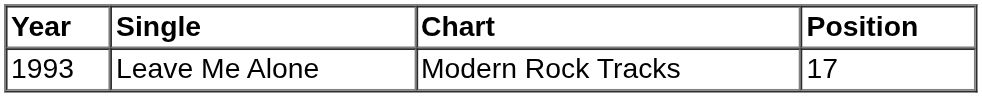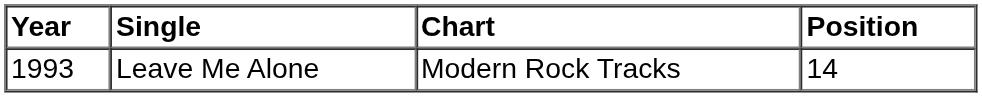 <table border=1 cellspacing=0 cellpadding=2 width="550">
 <tr>
 <th align="left" valign="top">Year</th>
 <th align="left" valign="top">Single</th>
 <th align="left" valign="top">Chart</th>
 <th align="left" valign="top">Position</th>
 </tr>
 <tr>
 <td align="left" valign="top">1993</td>
 <td align="left" valign="top">Leave Me Alone</td>
 <td align="left" valign="top">Modern Rock Tracks</td>
-<td align="left" valign="top">17</td>
+<td align="left" valign="top">14</td>
 </tr>
 <tr>
 </tr>
 </table>
